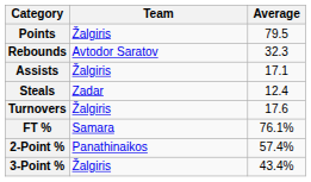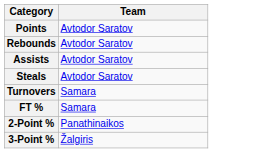 <table class="wikitable">
 <tr>
 <th>Category</th>
 <th width=230>Team</th>
-<th width=70>Average</th>
 </tr>
 <tr>
 <th>Points</th>
-<td> <a href='#'>Žalgiris</a></td>
-<td style="text-align: center;">79.5</td>
+<td> <a href='#'>Avtodor Saratov</a></td>
 </tr>
 <tr>
 <th>Rebounds</th>
 <td> <a href='#'>Avtodor Saratov</a></td>
-<td style="text-align: center;">32.3</td>
 </tr>
 <tr>
 <th>Assists</th>
-<td> <a href='#'>Žalgiris</a></td>
-<td style="text-align: center;">17.1</td>
+<td> <a href='#'>Avtodor Saratov</a></td>
 </tr>
 <tr>
 <th>Steals</th>
-<td> <a href='#'>Zadar</a></td>
-<td style="text-align: center;">12.4</td>
+<td> <a href='#'>Avtodor Saratov</a></td>
 </tr>
 <tr>
 <th>Turnovers</th>
-<td> <a href='#'>Žalgiris</a></td>
-<td style="text-align: center;">17.6</td>
+<td> <a href='#'>Samara</a></td>
 </tr>
 <tr>
 <th>FT %</th>
 <td> <a href='#'>Samara</a></td>
-<td style="text-align: center;">76.1%</td>
 </tr>
 <tr>
 <th>2-Point %</th>
 <td> <a href='#'>Panathinaikos</a></td>
-<td style="text-align: center;">57.4%</td>
 </tr>
 <tr>
 <th>3-Point %</th>
 <td> <a href='#'>Žalgiris</a></td>
-<td style="text-align: center;">43.4%</td>
 </tr>
 </table>
